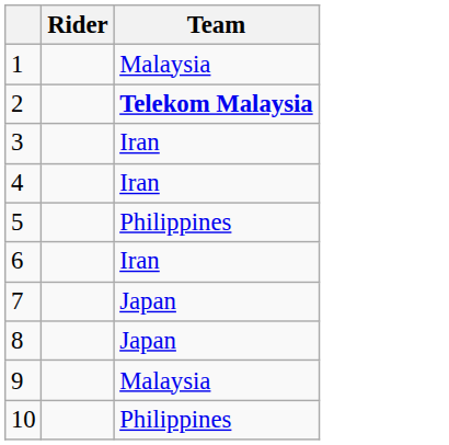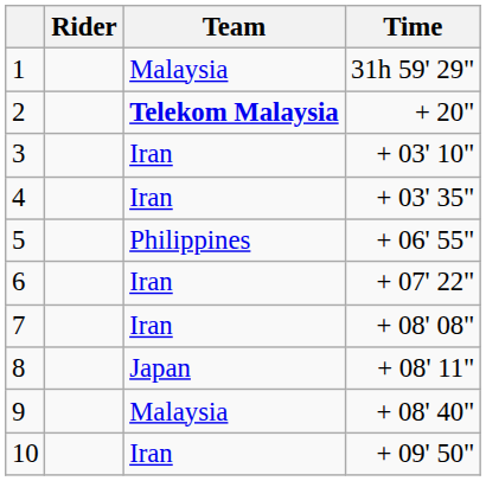 <table class=wikitable>
 <tr>
 <th></th>
 <th>Rider</th>
 <th>Team</th>
+<th>Time</th>
 </tr>
 <tr>
 <td>1</td>
 <td></td>
 <td><a href='#'>Malaysia</a></td>
+<td align=right>31h 59' 29"</td>
 </tr>
 <tr>
 <td>2</td>
 <td></td>
 <td><strong><a href='#'>Telekom Malaysia</a></strong></td>
+<td align=right>+ 20"</td>
 </tr>
 <tr>
 <td>3</td>
 <td></td>
 <td><a href='#'>Iran</a></td>
+<td align=right>+ 03' 10"</td>
 </tr>
 <tr>
 <td>4</td>
 <td></td>
 <td><a href='#'>Iran</a></td>
+<td align=right>+ 03' 35"</td>
 </tr>
 <tr>
 <td>5</td>
 <td></td>
 <td><a href='#'>Philippines</a></td>
+<td align=right>+ 06' 55"</td>
 </tr>
 <tr>
 <td>6</td>
 <td></td>
 <td><a href='#'>Iran</a></td>
+<td align=right>+ 07' 22"</td>
 </tr>
 <tr>
 <td>7</td>
 <td></td>
-<td><a href='#'>Japan</a></td>
+<td><a href='#'>Iran</a></td>
+<td align=right>+ 08' 08"</td>
 </tr>
 <tr>
 <td>8</td>
 <td></td>
 <td><a href='#'>Japan</a></td>
+<td align=right>+ 08' 11"</td>
 </tr>
 <tr>
 <td>9</td>
 <td></td>
 <td><a href='#'>Malaysia</a></td>
+<td align=right>+ 08' 40"</td>
 </tr>
 <tr>
 <td>10</td>
 <td></td>
-<td><a href='#'>Philippines</a></td>
+<td><a href='#'>Iran</a></td>
+<td align=right>+ 09' 50"</td>
 </tr>
 </table>
